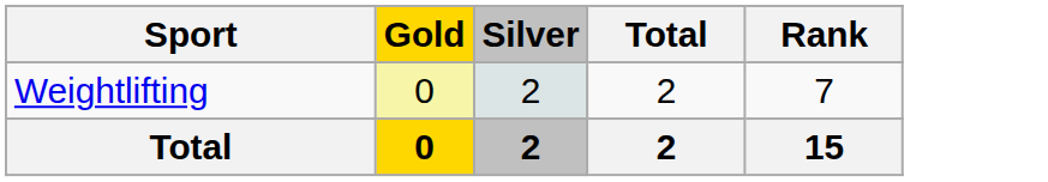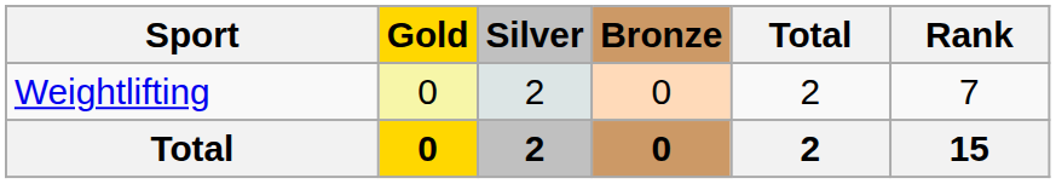 <table class="wikitable sortable" style="text-align:center; font-size:95%">
 <tr>
 <th width=150>Sport</th>
 <th style="background-color:gold; width=60;"><strong>Gold</strong></th>
 <th style="background-color:silver; width=60;"><strong>Silver</strong></th>
+<th style="background-color:#cc9966; width=60;"><strong>Bronze</strong></th>
 <th width=60>Total</th>
 <th width=60>Rank</th>
 </tr>
 <tr>
 <td align=left> <a href='#'>Weightlifting</a></td>
 <td bgcolor=#f7f6a8>0</td>
 <td bgcolor=#dce5e5>2</td>
+<td bgcolor=#ffdab9>0</td>
 <td>2</td>
 <td>7</td>
 </tr>
 <tr>
 <th>Total</th>
 <th style="background-color:gold; width=60;">0</th>
 <th style="background-color:silver; width=60;">2</th>
+<th style="background-color:#cc9966; width=60;">0</th>
 <th>2</th>
 <th>15</th>
 </tr>
 </table>
